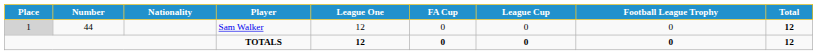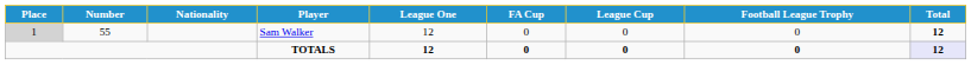 <table class="wikitable" style="text-align:center; font-size:90%; width:100%;">
 <tr>
 <th style="background:#2191CC; color:white; border:1px solid #F7C408; text-align:center;">Place</th>
 <th style="background:#2191CC; color:white; border:1px solid #F7C408; text-align:center;">Number</th>
 <th style="background:#2191CC; color:white; border:1px solid #F7C408; text-align:center;">Nationality</th>
 <th style="background:#2191CC; color:white; border:1px solid #F7C408; text-align:center;">Player</th>
 <th style="background:#2191CC; color:white; border:1px solid #F7C408; text-align:center;">League One</th>
 <th style="background:#2191CC; color:white; border:1px solid #F7C408; text-align:center;">FA Cup</th>
 <th style="background:#2191CC; color:white; border:1px solid #F7C408; text-align:center;">League Cup</th>
 <th style="background:#2191CC; color:white; border:1px solid #F7C408; text-align:center;">Football League Trophy</th>
 <th style="background:#2191CC; color:white; border:1px solid #F7C408; text-align:center;">Total</th>
 </tr>
 <tr>
 <td style="background: lightgrey;">1</td>
-<td>44</td>
+<td>55</td>
 <td></td>
 <td align="left"><a href='#'>Sam Walker</a></td>
 <td>12</td>
 <td>0</td>
 <td>0</td>
 <td>0</td>
 <td><strong>12</strong></td>
 </tr>
 <tr>
 <td colspan="3"></td>
 <td><strong>TOTALS</strong></td>
 <td><strong>12</strong></td>
 <td><strong>0</strong></td>
 <td><strong>0</strong></td>
 <td><strong>0</strong></td>
-<td><strong>12</strong></td>
+<td style="background: lavender;"><strong>12</strong></td>
 </tr>
 </table>
